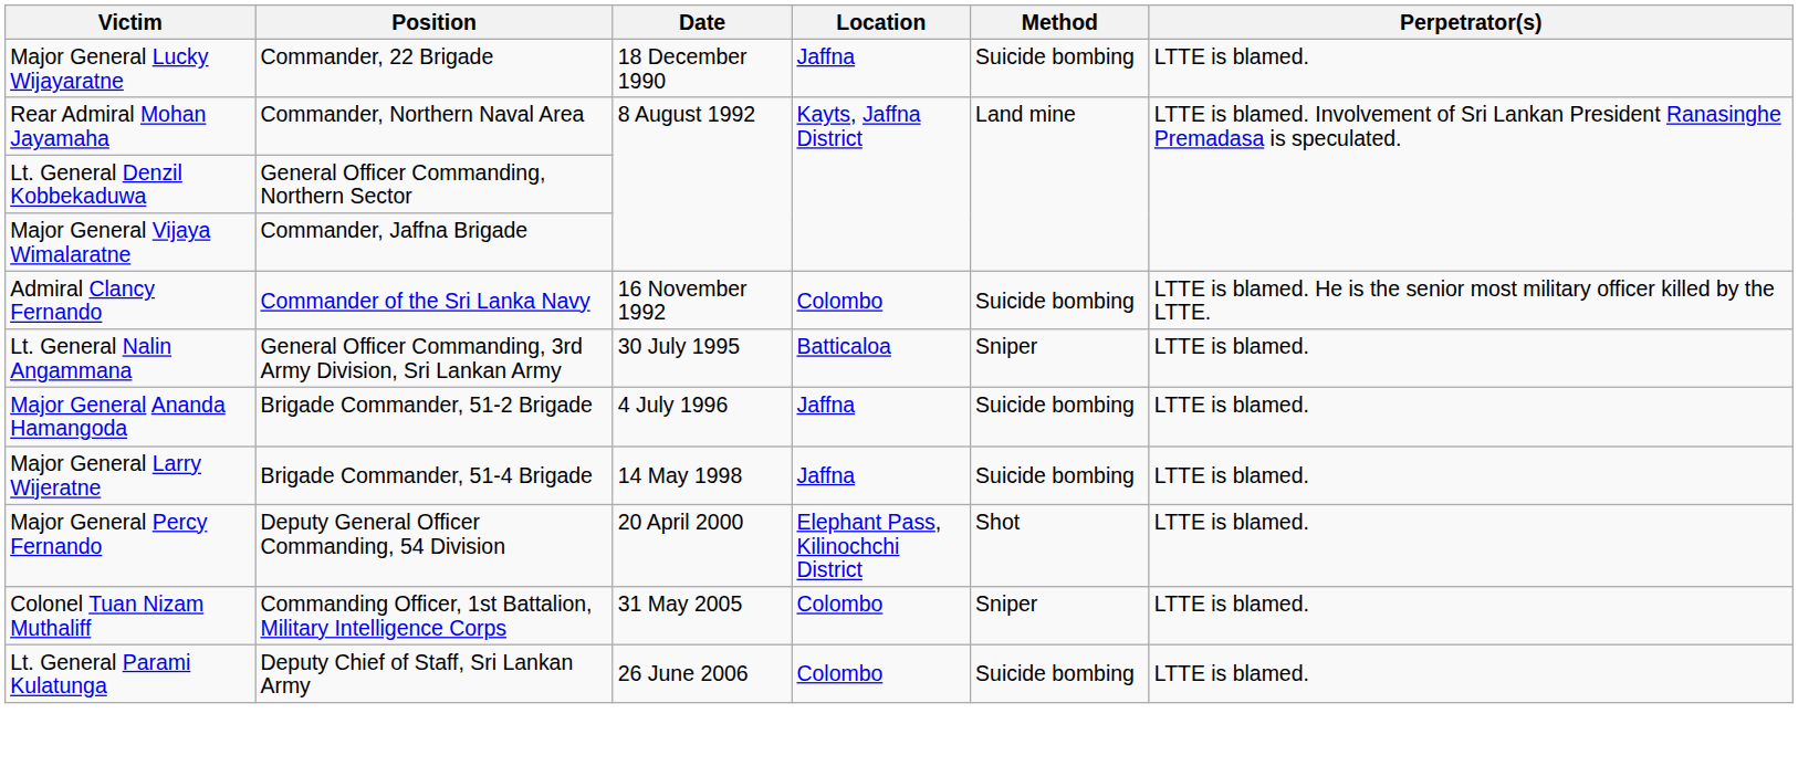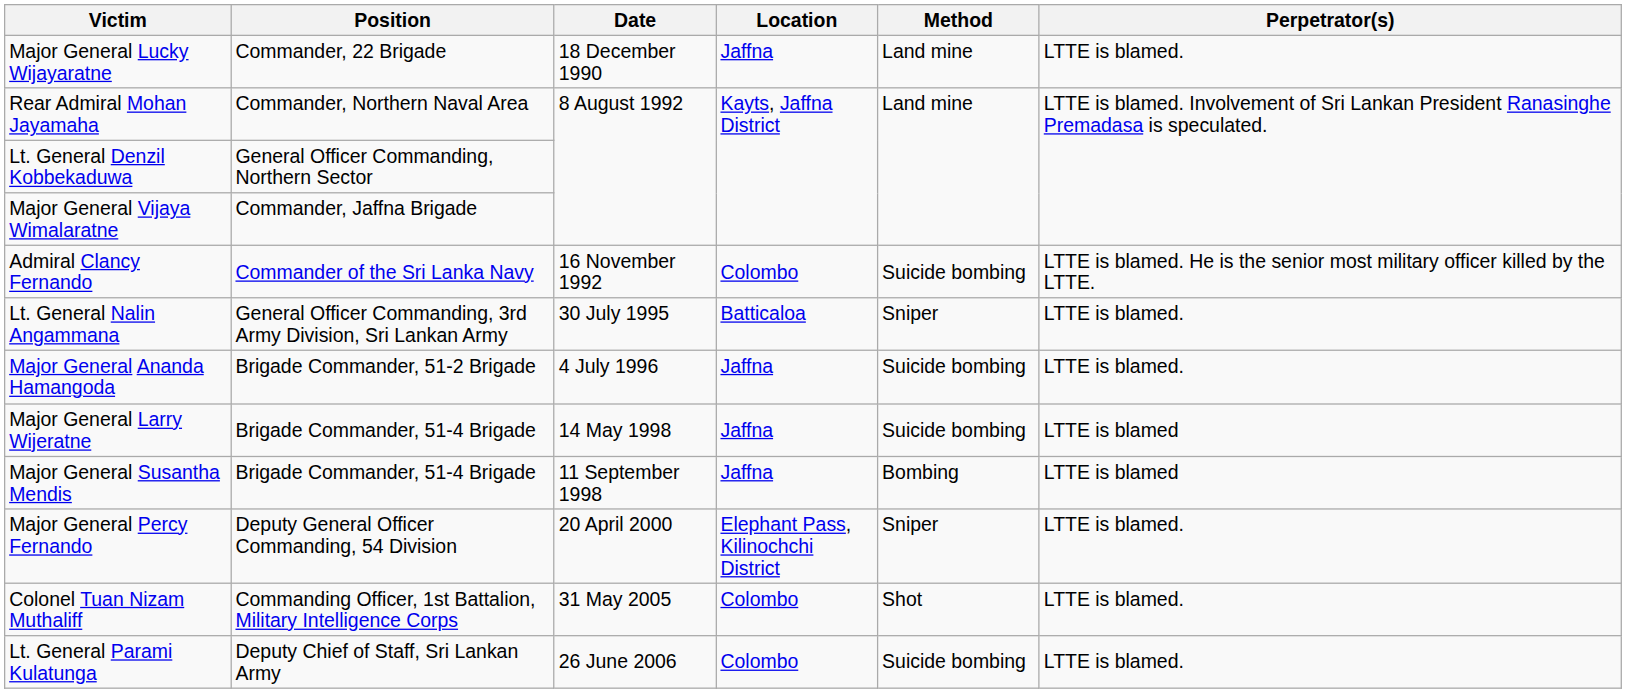 <table class="wikitable" style="font-size:95%;width:100%;valign=top">
 <tr>
 <th width="14%">Victim</th>
 <th width="20%">Position</th>
 <th width="10%">Date</th>
 <th width="10%">Location</th>
 <th width="10%">Method</th>
 <th width="36%">Perpetrator(s)</th>
 </tr>
 <tr valign="top">
 <td>Major General <a href='#'>Lucky Wijayaratne</a></td>
 <td>Commander, 22 Brigade</td>
 <td>18 December 1990</td>
 <td><a href='#'>Jaffna</a></td>
-<td>Suicide bombing</td>
+<td>Land mine</td>
 <td>LTTE is blamed.</td>
 </tr>
 <tr valign="top">
 <td>Rear Admiral <a href='#'>Mohan Jayamaha</a></td>
 <td>Commander, Northern Naval Area</td>
 <td rowspan="3">8 August 1992</td>
 <td rowspan="3"><a href='#'>Kayts</a>, <a href='#'>Jaffna District</a></td>
 <td rowspan="3">Land mine</td>
 <td rowspan="3">LTTE is blamed. Involvement of Sri Lankan President <a href='#'>Ranasinghe Premadasa</a> is speculated.</td>
 </tr>
 <tr valign="top">
 <td>Lt. General <a href='#'>Denzil Kobbekaduwa</a></td>
 <td>General Officer Commanding, Northern Sector</td>
 </tr>
 <tr valign="top">
 <td>Major General <a href='#'>Vijaya Wimalaratne</a></td>
 <td>Commander, Jaffna Brigade</td>
 </tr>
 <tr>
 <td>Admiral <a href='#'>Clancy Fernando</a></td>
 <td><a href='#'>Commander of the Sri Lanka Navy</a></td>
 <td>16 November 1992</td>
 <td><a href='#'>Colombo</a></td>
 <td>Suicide bombing</td>
 <td>LTTE is blamed. He is the senior most military officer killed by the LTTE.</td>
 </tr>
 <tr valign=top>
 <td>Lt. General <a href='#'>Nalin Angammana</a></td>
 <td>General Officer Commanding, 3rd Army Division, Sri Lankan Army</td>
 <td>30 July 1995</td>
 <td><a href='#'>Batticaloa</a></td>
 <td>Sniper</td>
 <td>LTTE is blamed.</td>
 </tr>
 <tr valign=top>
 <td><a href='#'>Major General</a> <a href='#'>Ananda Hamangoda</a></td>
 <td>Brigade Commander, 51-2 Brigade</td>
 <td>4 July 1996</td>
 <td><a href='#'>Jaffna</a></td>
 <td>Suicide bombing</td>
 <td>LTTE is blamed.</td>
 </tr>
 <tr>
 <td>Major General <a href='#'>Larry Wijeratne</a></td>
 <td>Brigade Commander, 51-4 Brigade</td>
 <td>14 May 1998</td>
 <td><a href='#'>Jaffna</a></td>
 <td>Suicide bombing</td>
-<td>LTTE is blamed.</td>
+<td>LTTE is blamed</td>
+</tr>
+<tr valign="top">
+<td>Major General <a href='#'>Susantha Mendis</a></td>
+<td>Brigade Commander, 51-4 Brigade</td>
+<td>11 September 1998</td>
+<td><a href='#'>Jaffna</a></td>
+<td>Bombing</td>
+<td>LTTE is blamed</td>
 </tr>
 <tr valign="top">
 <td>Major General <a href='#'>Percy Fernando</a></td>
 <td>Deputy General Officer Commanding, 54 Division</td>
 <td>20 April 2000</td>
 <td><a href='#'>Elephant Pass</a>, <a href='#'>Kilinochchi District</a></td>
-<td>Shot</td>
+<td>Sniper</td>
 <td>LTTE is blamed.</td>
 </tr>
 <tr valign="top">
 <td>Colonel <a href='#'>Tuan Nizam Muthaliff</a></td>
 <td>Commanding Officer, 1st Battalion, <a href='#'>Military Intelligence Corps</a></td>
 <td>31 May 2005</td>
 <td><a href='#'>Colombo</a></td>
-<td>Sniper</td>
+<td>Shot</td>
 <td>LTTE is blamed.</td>
 </tr>
 <tr>
 <td>Lt. General <a href='#'>Parami Kulatunga</a></td>
 <td>Deputy Chief of Staff, Sri Lankan Army</td>
 <td>26 June 2006</td>
 <td><a href='#'>Colombo</a></td>
 <td>Suicide bombing</td>
 <td>LTTE is blamed.</td>
 </tr>
 </table>
